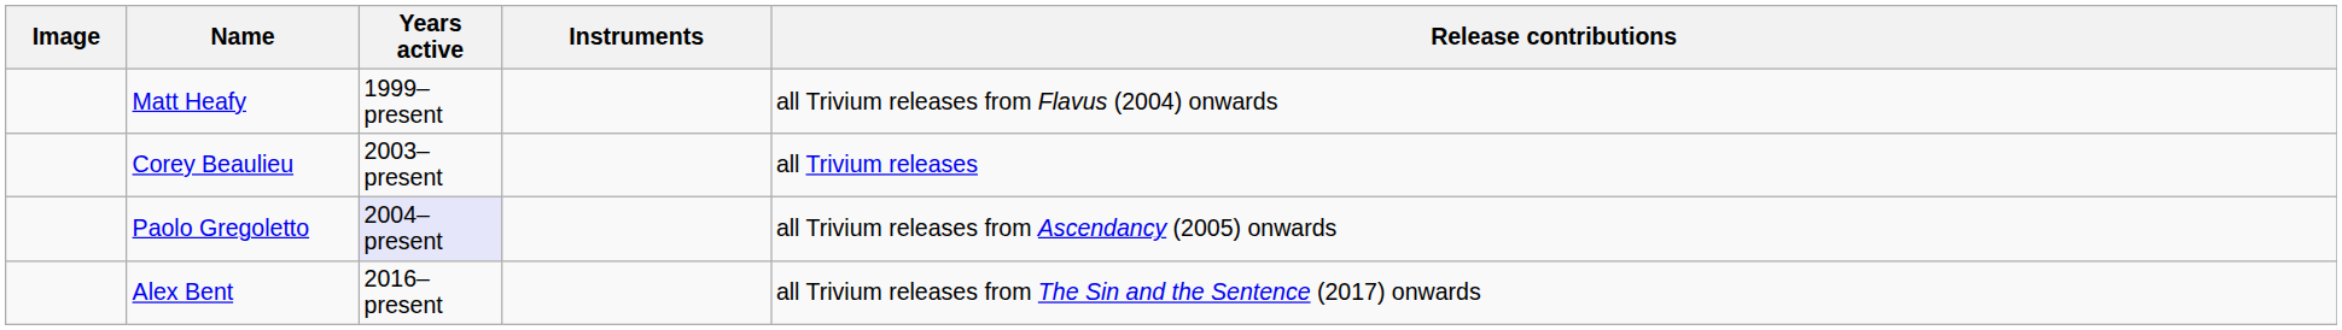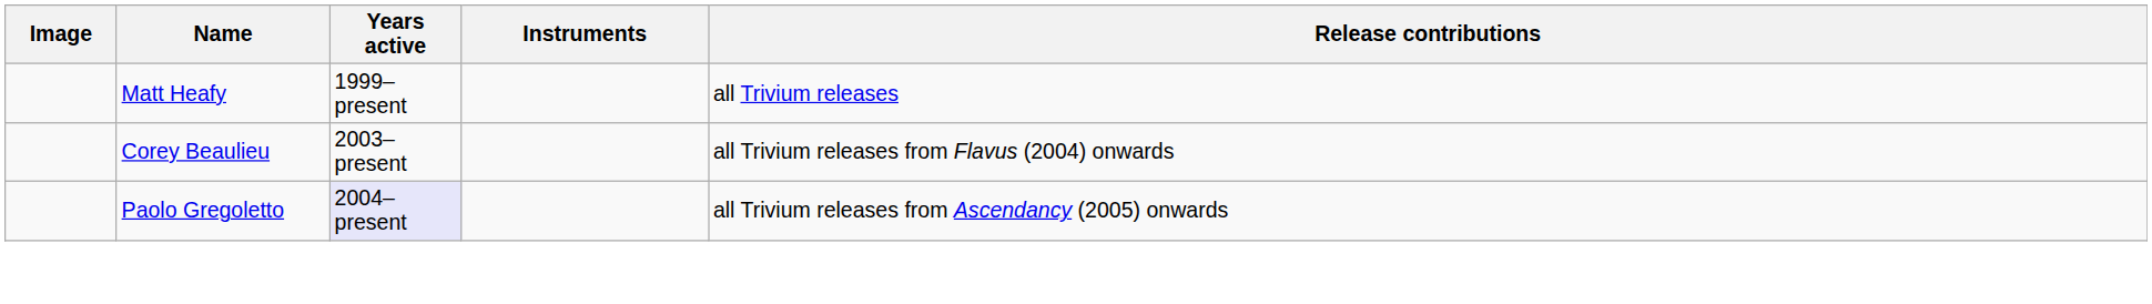 <table class="wikitable" border="1" width=100%>
 <tr>
 <th width="75">Image</th>
 <th width="150">Name</th>
 <th width="90">Years active</th>
 <th width="175">Instruments</th>
 <th>Release contributions</th>
 </tr>
 <tr>
 <td></td>
 <td><a href='#'>Matt Heafy</a></td>
 <td>1999–present</td>
 <td></td>
-<td>all Trivium releases from <em>Flavus</em>  (2004) onwards</td>
+<td>all <a href='#'>Trivium releases</a></td>
 </tr>
 <tr>
 <td></td>
 <td><a href='#'>Corey Beaulieu</a></td>
 <td>2003–present</td>
 <td></td>
-<td>all <a href='#'>Trivium releases</a></td>
+<td>all Trivium releases from <em>Flavus</em>  (2004) onwards</td>
 </tr>
 <tr>
 <td></td>
 <td><a href='#'>Paolo Gregoletto</a></td>
 <td style="background: lavender;">2004–present</td>
 <td></td>
 <td>all Trivium releases from <em><a href='#'>Ascendancy</a></em> (2005) onwards</td>
 </tr>
-<tr>
-<td></td>
-<td><a href='#'>Alex Bent</a></td>
-<td>2016–present</td>
-<td></td>
-<td>all Trivium releases from <em><a href='#'>The Sin and the Sentence</a></em> (2017) onwards</td>
-</tr>
 </table>
